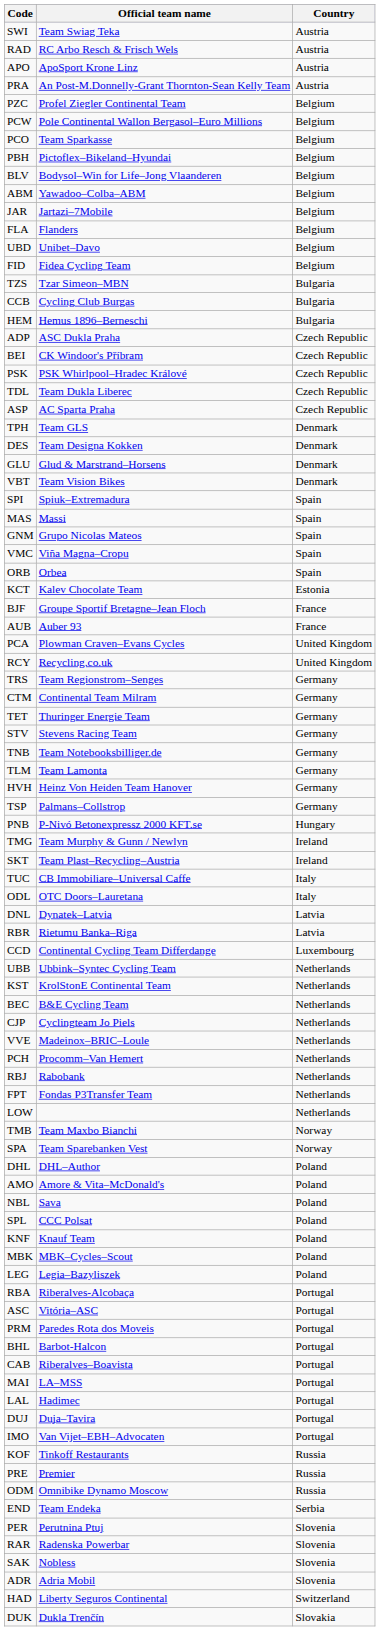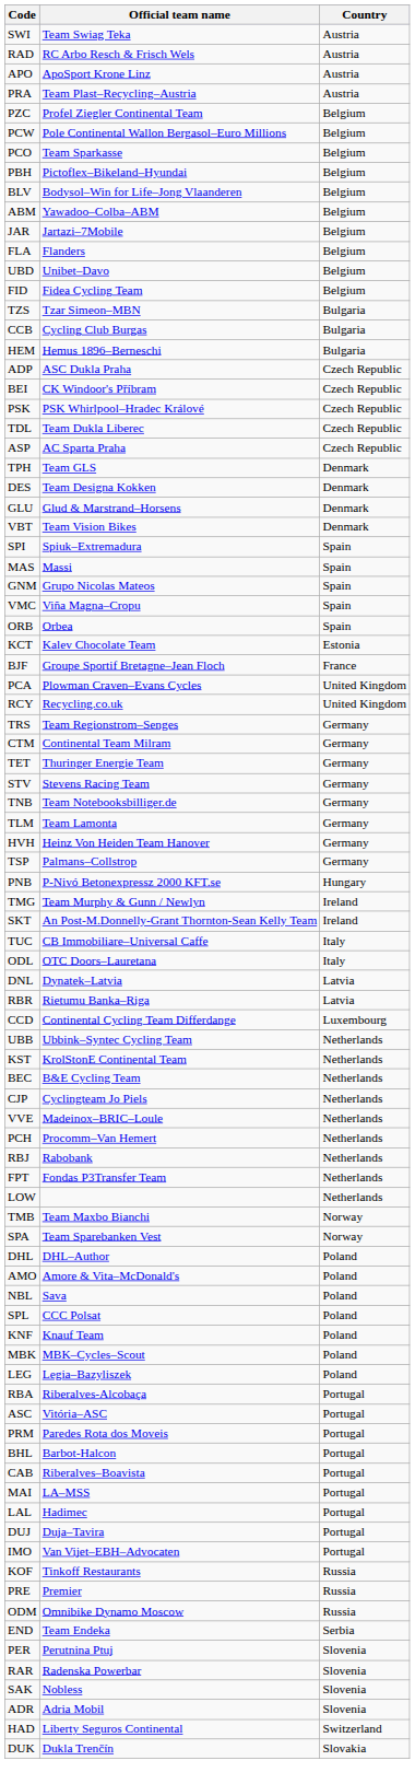 <table class="wikitable">
 <tr style="background:#ccccff;">
 <th>Code</th>
 <th>Official team name</th>
 <th>Country</th>
 </tr>
 <tr>
 <td>SWI</td>
 <td><a href='#'>Team Swiag Teka</a></td>
 <td>Austria</td>
 </tr>
 <tr>
 <td>RAD</td>
 <td><a href='#'>RC Arbo Resch & Frisch Wels</a></td>
 <td>Austria</td>
 </tr>
 <tr>
 <td>APO</td>
 <td><a href='#'>ApoSport Krone Linz</a></td>
 <td>Austria</td>
 </tr>
 <tr>
 <td>PRA</td>
-<td><a href='#'>An Post-M.Donnelly-Grant Thornton-Sean Kelly Team</a></td>
+<td><a href='#'>Team Plast–Recycling–Austria</a></td>
 <td>Austria</td>
 </tr>
 <tr>
 <td>PZC</td>
 <td><a href='#'>Profel Ziegler Continental Team</a></td>
 <td>Belgium</td>
 </tr>
 <tr>
 <td>PCW</td>
 <td><a href='#'>Pole Continental Wallon Bergasol–Euro Millions</a></td>
 <td>Belgium</td>
 </tr>
 <tr>
 <td>PCO</td>
 <td><a href='#'>Team Sparkasse</a></td>
 <td>Belgium</td>
 </tr>
 <tr>
 <td>PBH</td>
 <td><a href='#'>Pictoflex–Bikeland–Hyundai</a></td>
 <td>Belgium</td>
 </tr>
 <tr>
 <td>BLV</td>
 <td><a href='#'>Bodysol–Win for Life–Jong Vlaanderen</a></td>
 <td>Belgium</td>
 </tr>
 <tr>
 <td>ABM</td>
 <td><a href='#'>Yawadoo–Colba–ABM</a></td>
 <td>Belgium</td>
 </tr>
 <tr>
 <td>JAR</td>
 <td><a href='#'>Jartazi–7Mobile</a></td>
 <td>Belgium</td>
 </tr>
 <tr>
 <td>FLA</td>
 <td><a href='#'>Flanders</a></td>
 <td>Belgium</td>
 </tr>
 <tr>
 <td>UBD</td>
 <td><a href='#'>Unibet–Davo</a></td>
 <td>Belgium</td>
 </tr>
 <tr>
 <td>FID</td>
 <td><a href='#'>Fidea Cycling Team</a></td>
 <td>Belgium</td>
 </tr>
 <tr>
 <td>TZS</td>
 <td><a href='#'>Tzar Simeon–MBN</a></td>
 <td>Bulgaria</td>
 </tr>
 <tr>
 <td>CCB</td>
 <td><a href='#'>Cycling Club Burgas</a></td>
 <td>Bulgaria</td>
 </tr>
 <tr>
 <td>HEM</td>
 <td><a href='#'>Hemus 1896–Berneschi</a></td>
 <td>Bulgaria</td>
 </tr>
 <tr>
 <td>ADP</td>
 <td><a href='#'>ASC Dukla Praha</a></td>
 <td>Czech Republic</td>
 </tr>
 <tr>
 <td>BEI</td>
 <td><a href='#'>CK Windoor's Příbram</a></td>
 <td>Czech Republic</td>
 </tr>
 <tr>
 <td>PSK</td>
 <td><a href='#'>PSK Whirlpool–Hradec Králové</a></td>
 <td>Czech Republic</td>
 </tr>
 <tr>
 <td>TDL</td>
 <td><a href='#'>Team Dukla Liberec</a></td>
 <td>Czech Republic</td>
 </tr>
 <tr>
 <td>ASP</td>
 <td><a href='#'>AC Sparta Praha</a></td>
 <td>Czech Republic</td>
 </tr>
 <tr>
 <td>TPH</td>
 <td><a href='#'>Team GLS</a></td>
 <td>Denmark</td>
 </tr>
 <tr>
 <td>DES</td>
 <td><a href='#'>Team Designa Kokken</a></td>
 <td>Denmark</td>
 </tr>
 <tr>
 <td>GLU</td>
 <td><a href='#'>Glud & Marstrand–Horsens</a></td>
 <td>Denmark</td>
 </tr>
 <tr>
 <td>VBT</td>
 <td><a href='#'>Team Vision Bikes</a></td>
 <td>Denmark</td>
 </tr>
 <tr>
 <td>SPI</td>
 <td><a href='#'>Spiuk–Extremadura</a></td>
 <td>Spain</td>
 </tr>
 <tr>
 <td>MAS</td>
 <td><a href='#'>Massi</a></td>
 <td>Spain</td>
 </tr>
 <tr>
 <td>GNM</td>
 <td><a href='#'>Grupo Nicolas Mateos</a></td>
 <td>Spain</td>
 </tr>
 <tr>
 <td>VMC</td>
 <td><a href='#'>Viña Magna–Cropu</a></td>
 <td>Spain</td>
 </tr>
 <tr>
 <td>ORB</td>
 <td><a href='#'>Orbea</a></td>
 <td>Spain</td>
 </tr>
 <tr>
 <td>KCT</td>
 <td><a href='#'>Kalev Chocolate Team</a></td>
 <td>Estonia</td>
 </tr>
 <tr>
 <td>BJF</td>
 <td><a href='#'>Groupe Sportif Bretagne–Jean Floch</a></td>
 <td>France</td>
 </tr>
 <tr>
-<td>AUB</td>
-<td><a href='#'>Auber 93</a></td>
-<td>France</td>
-</tr>
-<tr>
 <td>PCA</td>
 <td><a href='#'>Plowman Craven–Evans Cycles</a></td>
 <td>United Kingdom</td>
 </tr>
 <tr>
 <td>RCY</td>
 <td><a href='#'>Recycling.co.uk</a></td>
 <td>United Kingdom</td>
 </tr>
 <tr>
 <td>TRS</td>
 <td><a href='#'>Team Regionstrom–Senges</a></td>
 <td>Germany</td>
 </tr>
 <tr>
 <td>CTM</td>
 <td><a href='#'>Continental Team Milram</a></td>
 <td>Germany</td>
 </tr>
 <tr>
 <td>TET</td>
 <td><a href='#'>Thuringer Energie Team</a></td>
 <td>Germany</td>
 </tr>
 <tr>
 <td>STV</td>
 <td><a href='#'>Stevens Racing Team</a></td>
 <td>Germany</td>
 </tr>
 <tr>
 <td>TNB</td>
 <td><a href='#'>Team Notebooksbilliger.de</a></td>
 <td>Germany</td>
 </tr>
 <tr>
 <td>TLM</td>
 <td><a href='#'>Team Lamonta</a></td>
 <td>Germany</td>
 </tr>
 <tr>
 <td>HVH</td>
 <td><a href='#'>Heinz Von Heiden Team Hanover</a></td>
 <td>Germany</td>
 </tr>
 <tr>
 <td>TSP</td>
 <td><a href='#'>Palmans–Collstrop</a></td>
 <td>Germany</td>
 </tr>
 <tr>
 <td>PNB</td>
 <td><a href='#'>P-Nivó Betonexpressz 2000 KFT.se</a></td>
 <td>Hungary</td>
 </tr>
 <tr>
 <td>TMG</td>
 <td><a href='#'>Team Murphy & Gunn / Newlyn</a></td>
 <td>Ireland</td>
 </tr>
 <tr>
 <td>SKT</td>
-<td><a href='#'>Team Plast–Recycling–Austria</a></td>
+<td><a href='#'>An Post-M.Donnelly-Grant Thornton-Sean Kelly Team</a></td>
 <td>Ireland</td>
 </tr>
 <tr>
 <td>TUC</td>
 <td><a href='#'>CB Immobiliare–Universal Caffe</a></td>
 <td>Italy</td>
 </tr>
 <tr>
 <td>ODL</td>
 <td><a href='#'>OTC Doors–Lauretana</a></td>
 <td>Italy</td>
 </tr>
 <tr>
 <td>DNL</td>
 <td><a href='#'>Dynatek–Latvia</a></td>
 <td>Latvia</td>
 </tr>
 <tr>
 <td>RBR</td>
 <td><a href='#'>Rietumu Banka–Riga</a></td>
 <td>Latvia</td>
 </tr>
 <tr>
 <td>CCD</td>
 <td><a href='#'>Continental Cycling Team Differdange</a></td>
 <td>Luxembourg</td>
 </tr>
 <tr>
 <td>UBB</td>
 <td><a href='#'>Ubbink–Syntec Cycling Team</a></td>
 <td>Netherlands</td>
 </tr>
 <tr>
 <td>KST</td>
 <td><a href='#'>KrolStonE Continental Team</a></td>
 <td>Netherlands</td>
 </tr>
 <tr>
 <td>BEC</td>
 <td><a href='#'>B&E Cycling Team</a></td>
 <td>Netherlands</td>
 </tr>
 <tr>
 <td>CJP</td>
 <td><a href='#'>Cyclingteam Jo Piels</a></td>
 <td>Netherlands</td>
 </tr>
 <tr>
 <td>VVE</td>
 <td><a href='#'>Madeinox–BRIC–Loule</a></td>
 <td>Netherlands</td>
 </tr>
 <tr>
 <td>PCH</td>
 <td><a href='#'>Procomm–Van Hemert</a></td>
 <td>Netherlands</td>
 </tr>
 <tr>
 <td>RBJ</td>
 <td><a href='#'>Rabobank</a></td>
 <td>Netherlands</td>
 </tr>
 <tr>
 <td>FPT</td>
 <td><a href='#'>Fondas P3Transfer Team</a></td>
 <td>Netherlands</td>
 </tr>
 <tr>
 <td>LOW</td>
 <td></td>
 <td>Netherlands</td>
 </tr>
 <tr>
 <td>TMB</td>
 <td><a href='#'>Team Maxbo Bianchi</a></td>
 <td>Norway</td>
 </tr>
 <tr>
 <td>SPA</td>
 <td><a href='#'>Team Sparebanken Vest</a></td>
 <td>Norway</td>
 </tr>
 <tr>
 <td>DHL</td>
 <td><a href='#'>DHL–Author</a></td>
 <td>Poland</td>
 </tr>
 <tr>
 <td>AMO</td>
 <td><a href='#'>Amore & Vita–McDonald's</a></td>
 <td>Poland</td>
 </tr>
 <tr>
 <td>NBL</td>
 <td><a href='#'>Sava</a></td>
 <td>Poland</td>
 </tr>
 <tr>
 <td>SPL</td>
 <td><a href='#'>CCC Polsat</a></td>
 <td>Poland</td>
 </tr>
 <tr>
 <td>KNF</td>
 <td><a href='#'>Knauf Team</a></td>
 <td>Poland</td>
 </tr>
 <tr>
 <td>MBK</td>
 <td><a href='#'>MBK–Cycles–Scout</a></td>
 <td>Poland</td>
 </tr>
 <tr>
 <td>LEG</td>
 <td><a href='#'>Legia–Bazyliszek</a></td>
 <td>Poland</td>
 </tr>
 <tr>
 <td>RBA</td>
 <td><a href='#'>Riberalves-Alcobaça</a></td>
 <td>Portugal</td>
 </tr>
 <tr>
 <td>ASC</td>
 <td><a href='#'>Vitória–ASC</a></td>
 <td>Portugal</td>
 </tr>
 <tr>
 <td>PRM</td>
 <td><a href='#'>Paredes Rota dos Moveis</a></td>
 <td>Portugal</td>
 </tr>
 <tr>
 <td>BHL</td>
 <td><a href='#'>Barbot-Halcon</a></td>
 <td>Portugal</td>
 </tr>
 <tr>
 <td>CAB</td>
 <td><a href='#'>Riberalves–Boavista</a></td>
 <td>Portugal</td>
 </tr>
 <tr>
 <td>MAI</td>
 <td><a href='#'>LA–MSS</a></td>
 <td>Portugal</td>
 </tr>
 <tr>
 <td>LAL</td>
 <td><a href='#'>Hadimec</a></td>
 <td>Portugal</td>
 </tr>
 <tr>
 <td>DUJ</td>
 <td><a href='#'>Duja–Tavira</a></td>
 <td>Portugal</td>
 </tr>
 <tr>
 <td>IMO</td>
 <td><a href='#'>Van Vijet–EBH–Advocaten</a></td>
 <td>Portugal</td>
 </tr>
 <tr>
 <td>KOF</td>
 <td><a href='#'>Tinkoff Restaurants</a></td>
 <td>Russia</td>
 </tr>
 <tr>
 <td>PRE</td>
 <td><a href='#'>Premier</a></td>
 <td>Russia</td>
 </tr>
 <tr>
 <td>ODM</td>
 <td><a href='#'>Omnibike Dynamo Moscow</a></td>
 <td>Russia</td>
 </tr>
 <tr>
 <td>END</td>
 <td><a href='#'>Team Endeka</a></td>
 <td>Serbia</td>
 </tr>
 <tr>
 <td>PER</td>
 <td><a href='#'>Perutnina Ptuj</a></td>
 <td>Slovenia</td>
 </tr>
 <tr>
 <td>RAR</td>
 <td><a href='#'>Radenska Powerbar</a></td>
 <td>Slovenia</td>
 </tr>
 <tr>
 <td>SAK</td>
 <td><a href='#'>Nobless</a></td>
 <td>Slovenia</td>
 </tr>
 <tr>
 <td>ADR</td>
 <td><a href='#'>Adria Mobil</a></td>
 <td>Slovenia</td>
 </tr>
 <tr>
 <td>HAD</td>
 <td><a href='#'>Liberty Seguros Continental</a></td>
 <td>Switzerland</td>
 </tr>
 <tr>
 <td>DUK</td>
 <td><a href='#'>Dukla Trenčín</a></td>
 <td>Slovakia</td>
 </tr>
 </table>
